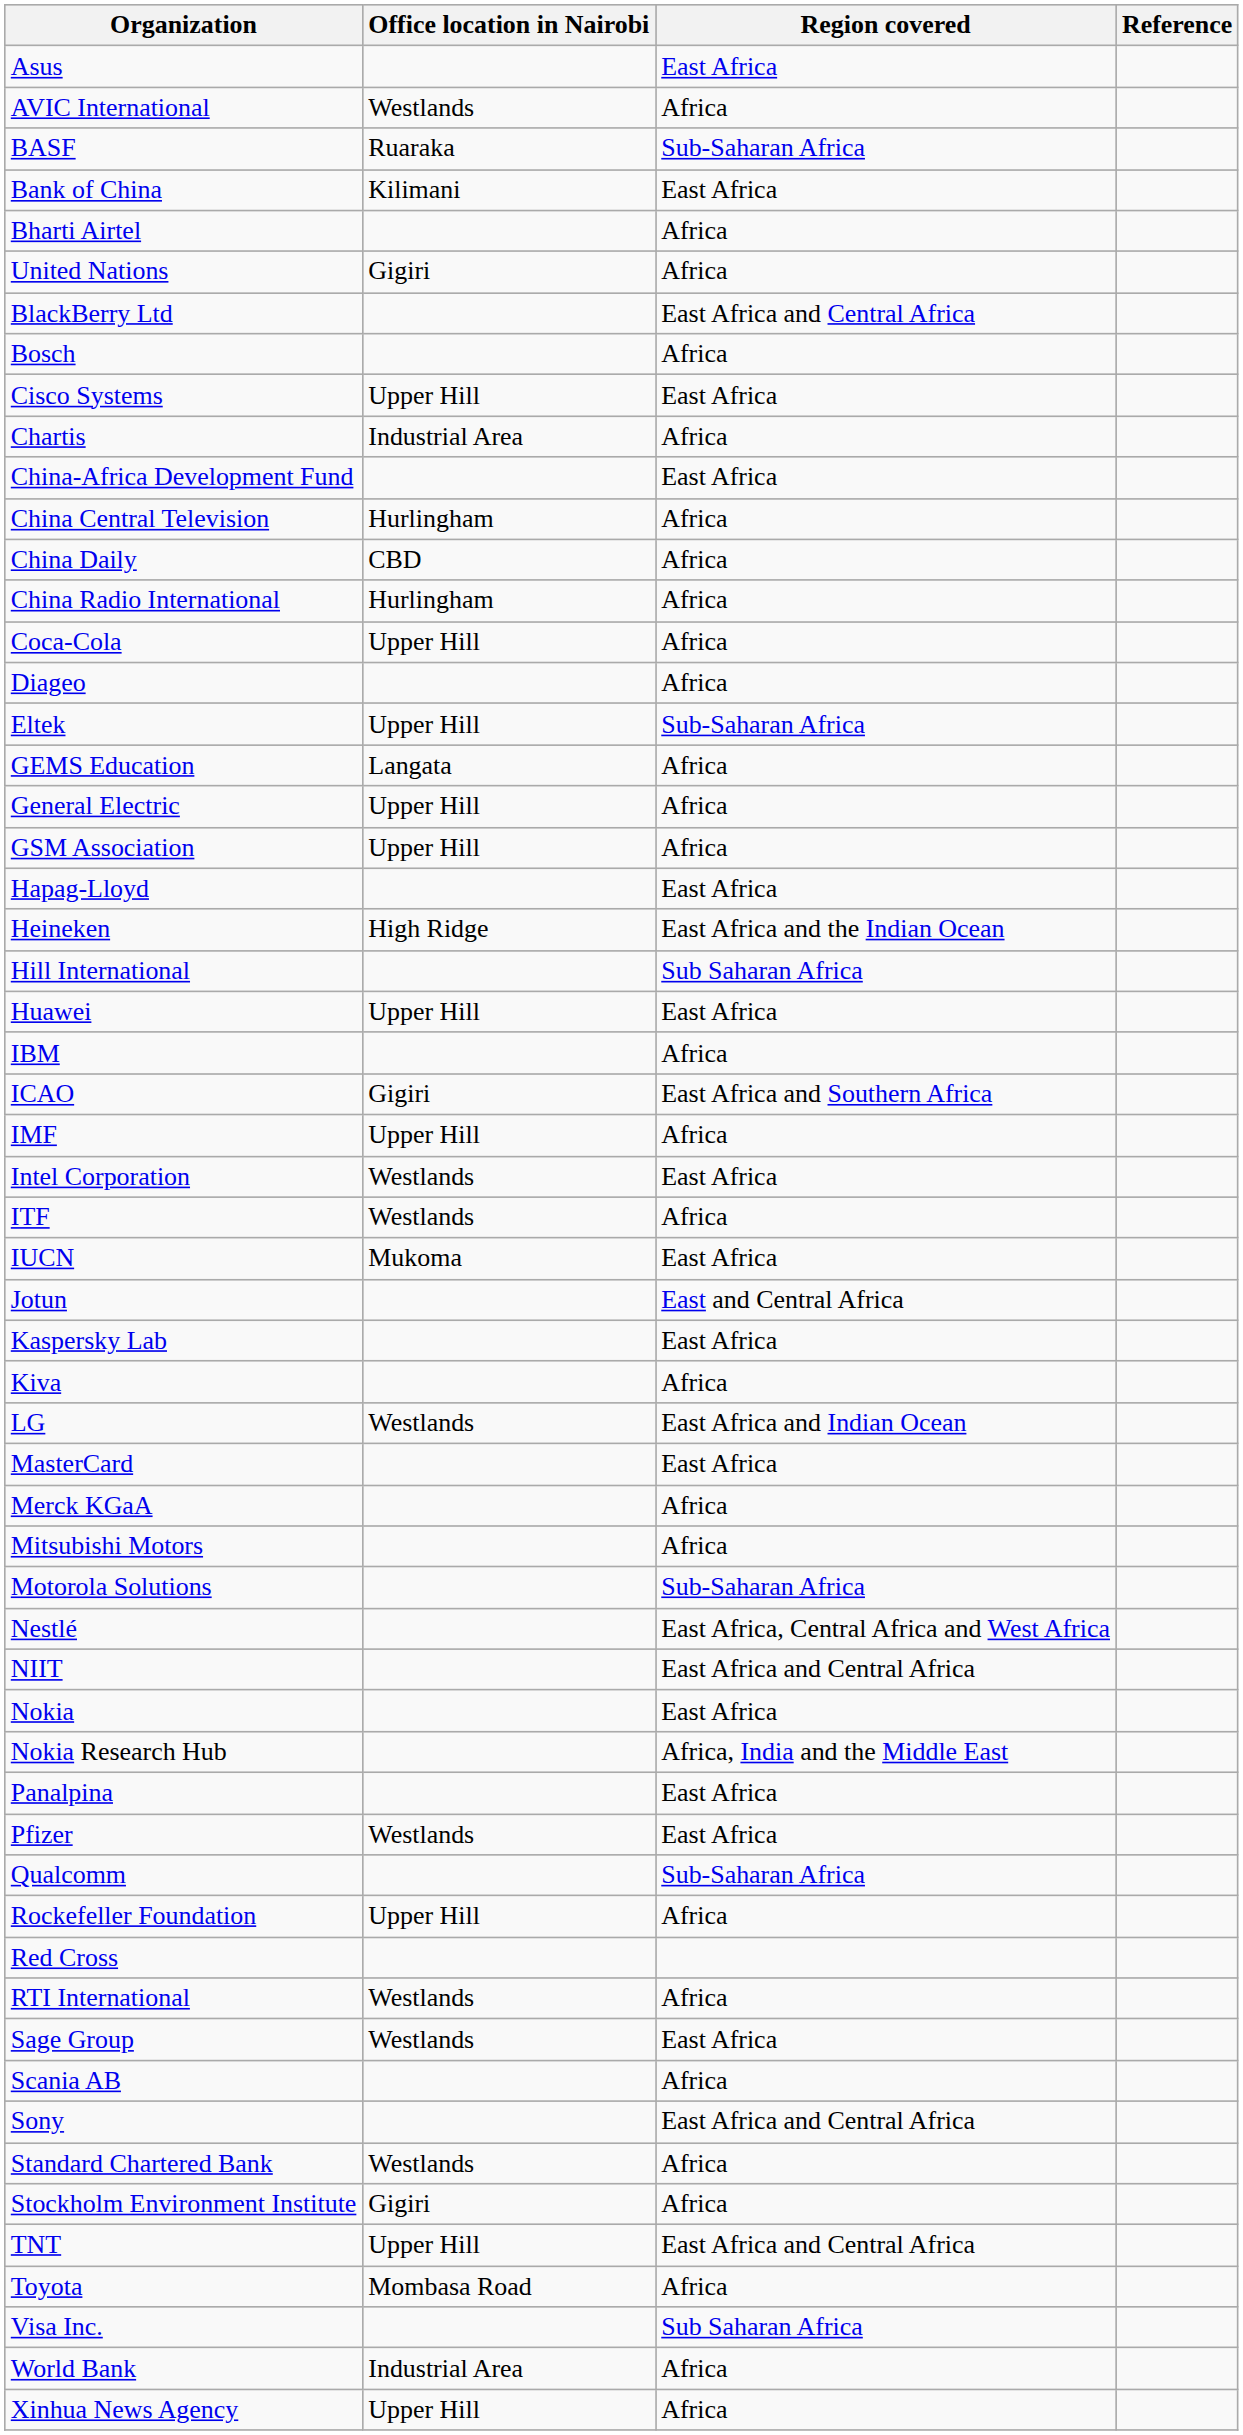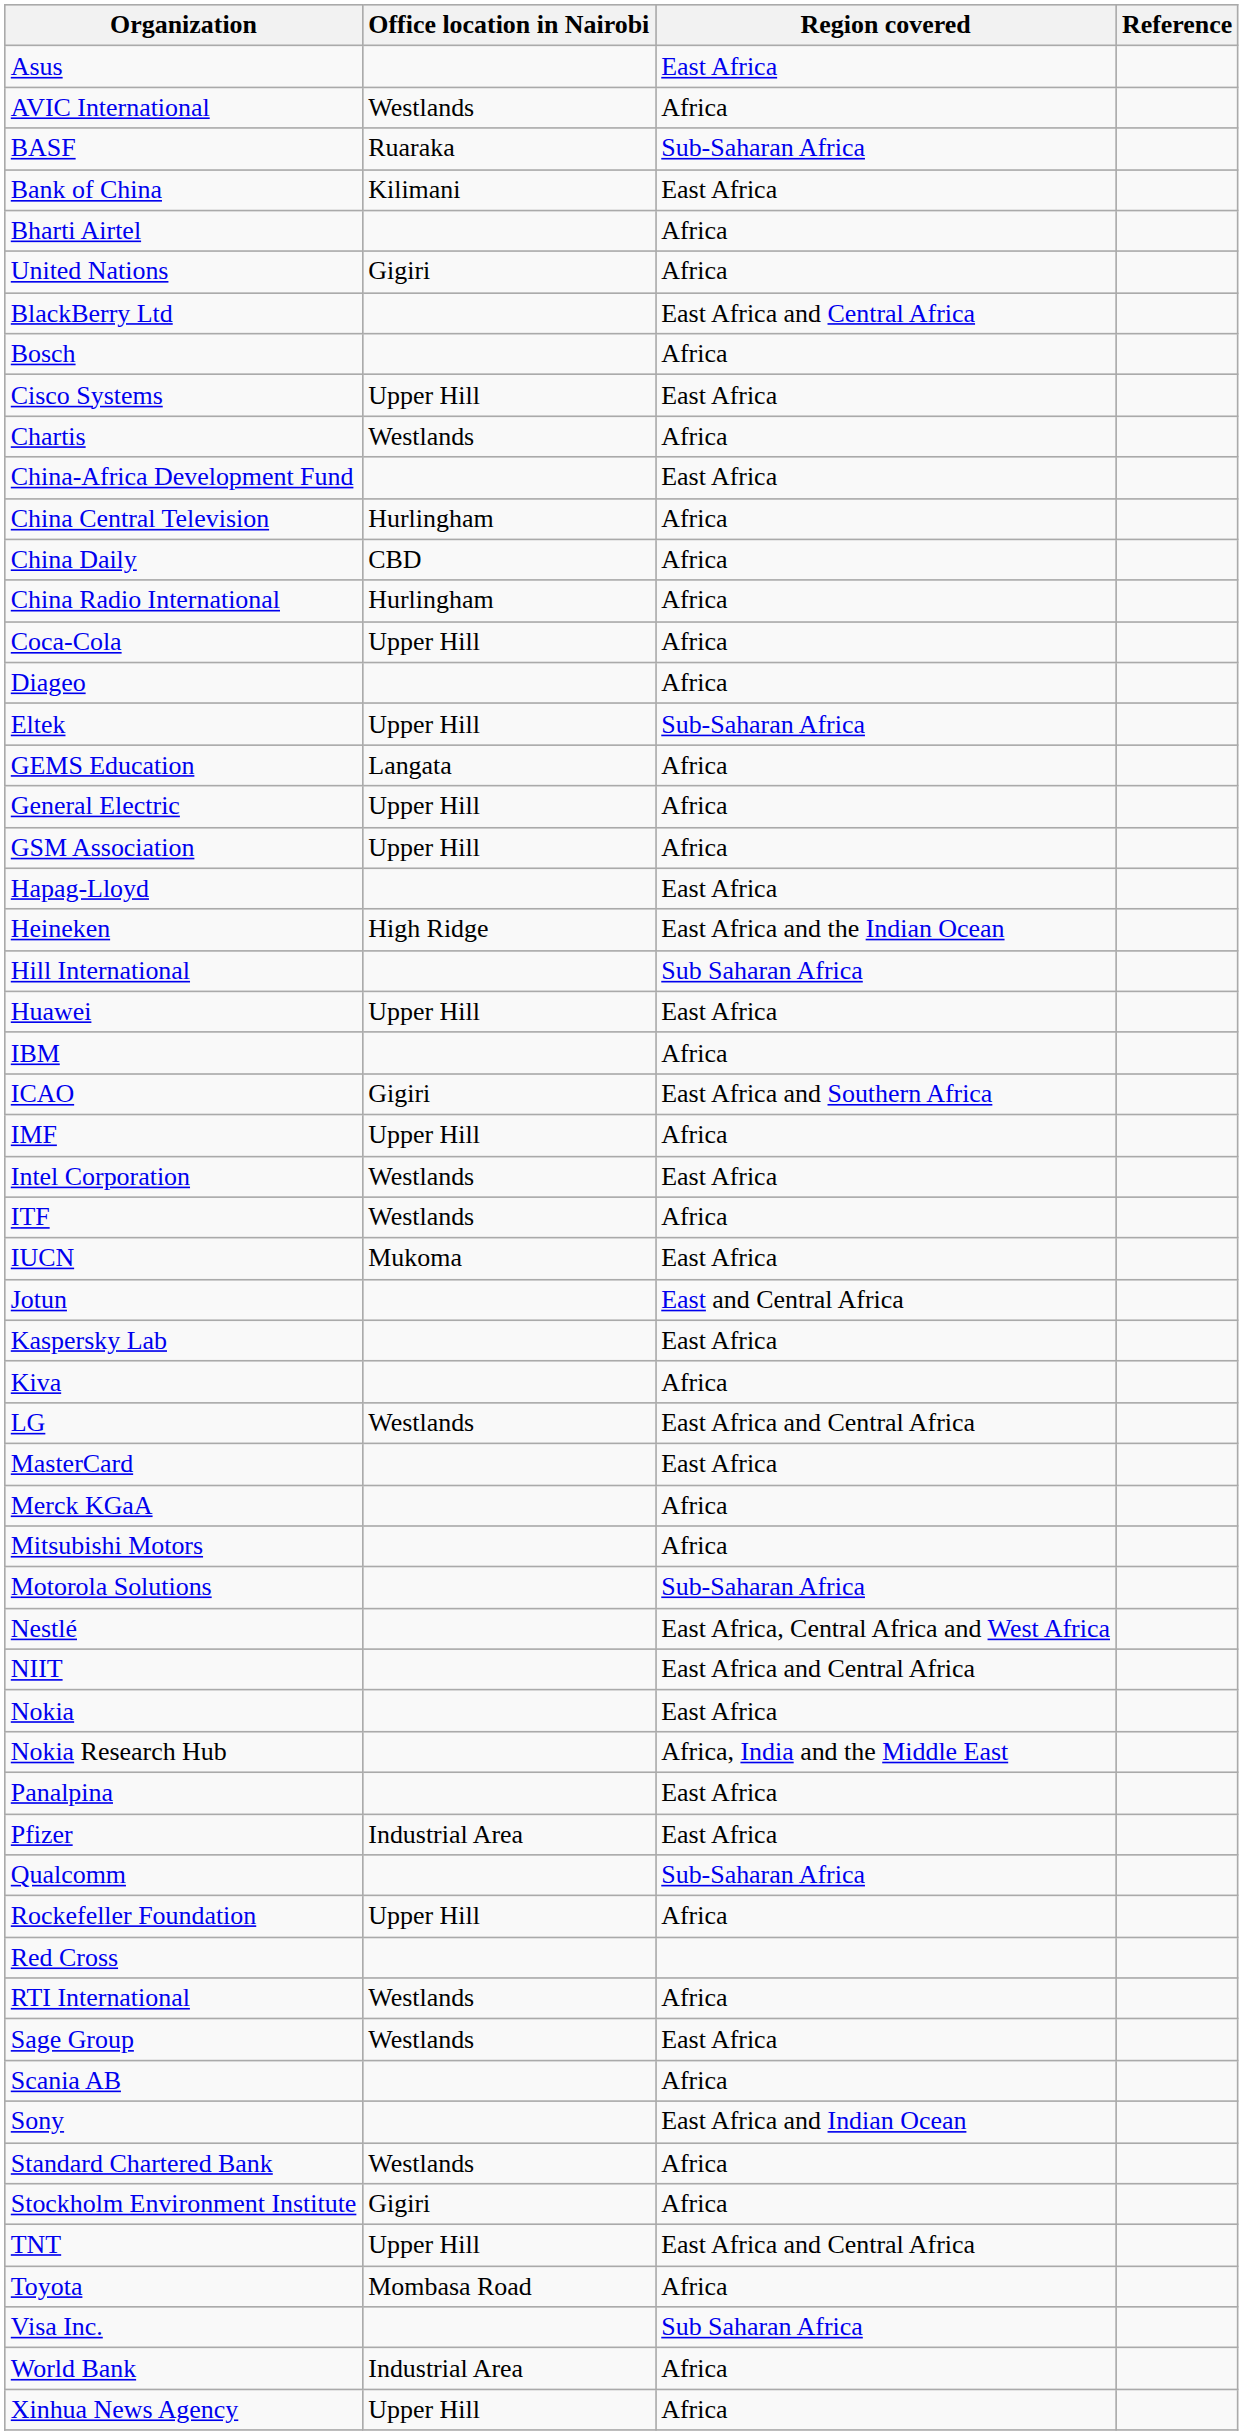 <table class="sortable wikitable">
 <tr>
 <th>Organization</th>
 <th>Office location in Nairobi</th>
 <th>Region covered</th>
 <th>Reference</th>
 </tr>
 <tr>
 <td> <a href='#'>Asus</a></td>
 <td></td>
 <td><a href='#'>East Africa</a></td>
 <td></td>
 </tr>
 <tr>
 <td> <a href='#'>AVIC International</a></td>
 <td>Westlands</td>
 <td>Africa</td>
 <td></td>
 </tr>
 <tr>
 <td> <a href='#'>BASF</a></td>
 <td>Ruaraka</td>
 <td><a href='#'>Sub-Saharan Africa</a></td>
 <td></td>
 </tr>
 <tr>
 <td> <a href='#'>Bank of China</a></td>
 <td>Kilimani</td>
 <td>East Africa</td>
 <td></td>
 </tr>
 <tr>
 <td> <a href='#'>Bharti Airtel</a></td>
 <td></td>
 <td>Africa</td>
 <td></td>
 </tr>
 <tr>
 <td> <a href='#'>United Nations</a></td>
 <td>Gigiri</td>
 <td>Africa</td>
 <td></td>
 </tr>
 <tr>
 <td> <a href='#'>BlackBerry Ltd</a></td>
 <td></td>
 <td>East Africa and <a href='#'>Central Africa</a></td>
 <td></td>
 </tr>
 <tr>
 <td> <a href='#'>Bosch</a></td>
 <td></td>
 <td>Africa</td>
 <td></td>
 </tr>
 <tr>
 <td> <a href='#'>Cisco Systems</a></td>
 <td>Upper Hill</td>
 <td>East Africa</td>
 <td></td>
 </tr>
 <tr>
 <td> <a href='#'>Chartis</a></td>
-<td>Industrial Area</td>
+<td>Westlands</td>
 <td>Africa</td>
 <td></td>
 </tr>
 <tr>
 <td> <a href='#'>China-Africa Development Fund</a></td>
 <td></td>
 <td>East Africa</td>
 <td></td>
 </tr>
 <tr>
 <td> <a href='#'>China Central Television</a></td>
 <td>Hurlingham</td>
 <td>Africa</td>
 <td></td>
 </tr>
 <tr>
 <td> <a href='#'>China Daily</a></td>
 <td>CBD</td>
 <td>Africa</td>
 <td></td>
 </tr>
 <tr>
 <td> <a href='#'>China Radio International</a></td>
 <td>Hurlingham</td>
 <td>Africa</td>
 <td></td>
 </tr>
 <tr>
 <td> <a href='#'>Coca-Cola</a></td>
 <td>Upper Hill</td>
 <td>Africa</td>
 <td></td>
 </tr>
 <tr>
 <td> <a href='#'>Diageo</a></td>
 <td></td>
 <td>Africa</td>
 <td></td>
 </tr>
 <tr>
 <td> <a href='#'>Eltek</a></td>
 <td>Upper Hill</td>
 <td><a href='#'>Sub-Saharan Africa</a></td>
 <td></td>
 </tr>
 <tr>
 <td> <a href='#'>GEMS Education</a></td>
 <td>Langata</td>
 <td>Africa</td>
 <td></td>
 </tr>
 <tr>
 <td> <a href='#'>General Electric</a></td>
 <td>Upper Hill</td>
 <td>Africa</td>
 <td></td>
 </tr>
 <tr>
 <td> <a href='#'>GSM Association</a></td>
 <td>Upper Hill</td>
 <td>Africa</td>
 <td></td>
 </tr>
 <tr>
 <td> <a href='#'>Hapag-Lloyd</a></td>
 <td></td>
 <td>East Africa</td>
 <td></td>
 </tr>
 <tr>
 <td> <a href='#'>Heineken</a></td>
 <td>High Ridge</td>
 <td>East Africa and the <a href='#'>Indian Ocean</a></td>
 <td></td>
 </tr>
 <tr>
 <td> <a href='#'>Hill International</a></td>
 <td></td>
 <td><a href='#'>Sub Saharan Africa</a></td>
 <td></td>
 </tr>
 <tr>
 <td> <a href='#'>Huawei</a></td>
 <td>Upper Hill</td>
 <td>East Africa</td>
 <td></td>
 </tr>
 <tr>
 <td> <a href='#'>IBM</a></td>
 <td></td>
 <td>Africa</td>
 <td></td>
 </tr>
 <tr>
 <td> <a href='#'>ICAO</a></td>
 <td>Gigiri</td>
 <td>East Africa and <a href='#'>Southern Africa</a></td>
 <td></td>
 </tr>
 <tr>
 <td> <a href='#'>IMF</a></td>
 <td>Upper Hill</td>
 <td>Africa</td>
 <td></td>
 </tr>
 <tr>
 <td> <a href='#'>Intel Corporation</a></td>
 <td>Westlands</td>
 <td>East Africa</td>
 <td></td>
 </tr>
 <tr>
 <td> <a href='#'>ITF</a></td>
 <td>Westlands</td>
 <td>Africa</td>
 <td></td>
 </tr>
 <tr>
 <td> <a href='#'>IUCN</a></td>
 <td>Mukoma</td>
 <td>East Africa</td>
 <td></td>
 </tr>
 <tr>
 <td> <a href='#'>Jotun</a></td>
 <td></td>
 <td><a href='#'>East</a> and Central Africa</td>
 <td></td>
 </tr>
 <tr>
 <td> <a href='#'>Kaspersky Lab</a></td>
 <td></td>
 <td>East Africa</td>
 <td></td>
 </tr>
 <tr>
 <td> <a href='#'>Kiva</a></td>
 <td></td>
 <td>Africa</td>
 <td></td>
 </tr>
 <tr>
 <td> <a href='#'>LG</a></td>
 <td>Westlands</td>
-<td>East Africa and <a href='#'>Indian Ocean</a></td>
+<td>East Africa and Central Africa</td>
 <td></td>
 </tr>
 <tr>
 <td> <a href='#'>MasterCard</a></td>
 <td></td>
 <td>East Africa</td>
 <td></td>
 </tr>
 <tr>
 <td> <a href='#'>Merck KGaA</a></td>
 <td></td>
 <td>Africa</td>
 <td></td>
 </tr>
 <tr>
 <td> <a href='#'>Mitsubishi Motors</a></td>
 <td></td>
 <td>Africa</td>
 <td></td>
 </tr>
 <tr>
 <td> <a href='#'>Motorola Solutions</a></td>
 <td></td>
 <td><a href='#'>Sub-Saharan Africa</a></td>
 <td></td>
 </tr>
 <tr>
 <td> <a href='#'>Nestlé</a></td>
 <td></td>
 <td>East Africa, Central Africa and <a href='#'>West Africa</a></td>
 <td></td>
 </tr>
 <tr>
 <td> <a href='#'>NIIT</a></td>
 <td></td>
 <td>East Africa and Central Africa</td>
 <td></td>
 </tr>
 <tr>
 <td> <a href='#'>Nokia</a></td>
 <td></td>
 <td>East Africa</td>
 <td></td>
 </tr>
 <tr>
 <td> <a href='#'>Nokia</a> Research Hub</td>
 <td></td>
 <td>Africa, <a href='#'>India</a> and the <a href='#'>Middle East</a></td>
 <td></td>
 </tr>
 <tr>
 <td> <a href='#'>Panalpina</a></td>
 <td></td>
 <td>East Africa</td>
 <td></td>
 </tr>
 <tr>
 <td> <a href='#'>Pfizer</a></td>
-<td>Westlands</td>
+<td>Industrial Area</td>
 <td>East Africa</td>
 <td></td>
 </tr>
 <tr>
 <td> <a href='#'>Qualcomm</a></td>
 <td></td>
 <td><a href='#'>Sub-Saharan Africa</a></td>
 <td></td>
 </tr>
 <tr>
 <td> <a href='#'>Rockefeller Foundation</a></td>
 <td>Upper Hill</td>
 <td>Africa</td>
 <td></td>
 </tr>
 <tr>
 <td> <a href='#'>Red Cross</a></td>
 <td></td>
 <td></td>
 <td></td>
 </tr>
 <tr>
 <td> <a href='#'>RTI International</a></td>
 <td>Westlands</td>
 <td>Africa</td>
 <td></td>
 </tr>
 <tr>
 <td> <a href='#'>Sage Group</a></td>
 <td>Westlands</td>
 <td>East Africa</td>
 <td></td>
 </tr>
 <tr>
 <td> <a href='#'>Scania AB</a></td>
 <td></td>
 <td>Africa</td>
 <td></td>
 </tr>
 <tr>
 <td> <a href='#'>Sony</a></td>
 <td></td>
-<td>East Africa and Central Africa</td>
+<td>East Africa and <a href='#'>Indian Ocean</a></td>
 <td></td>
 </tr>
 <tr>
 <td> <a href='#'>Standard Chartered Bank</a></td>
 <td>Westlands</td>
 <td>Africa</td>
 <td></td>
 </tr>
 <tr>
 <td> <a href='#'>Stockholm Environment Institute</a></td>
 <td>Gigiri</td>
 <td>Africa</td>
 <td></td>
 </tr>
 <tr>
 <td> <a href='#'>TNT</a></td>
 <td>Upper Hill</td>
 <td>East Africa and Central Africa</td>
 <td></td>
 </tr>
 <tr>
 <td> <a href='#'>Toyota</a></td>
 <td>Mombasa Road</td>
 <td>Africa</td>
 <td></td>
 </tr>
 <tr>
 <td> <a href='#'>Visa Inc.</a></td>
 <td></td>
 <td><a href='#'>Sub Saharan Africa</a></td>
 <td></td>
 </tr>
 <tr>
 <td> <a href='#'>World Bank</a></td>
 <td>Industrial Area</td>
 <td>Africa</td>
 <td></td>
 </tr>
 <tr>
 <td> <a href='#'>Xinhua News Agency</a></td>
 <td>Upper Hill</td>
 <td>Africa</td>
 <td></td>
 </tr>
 </table>
